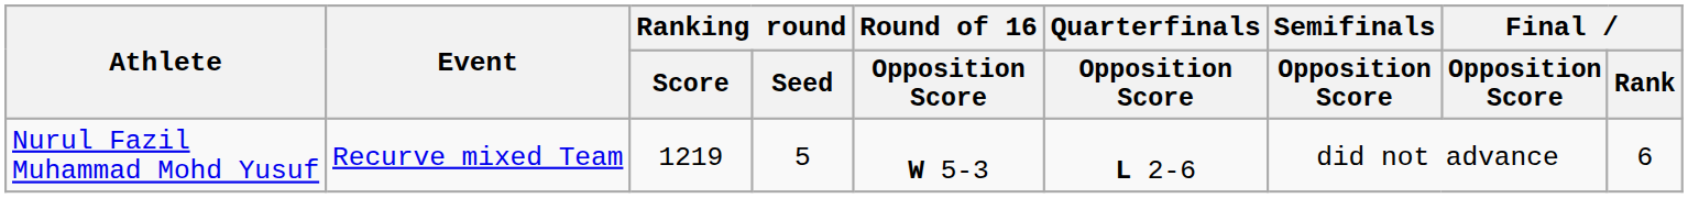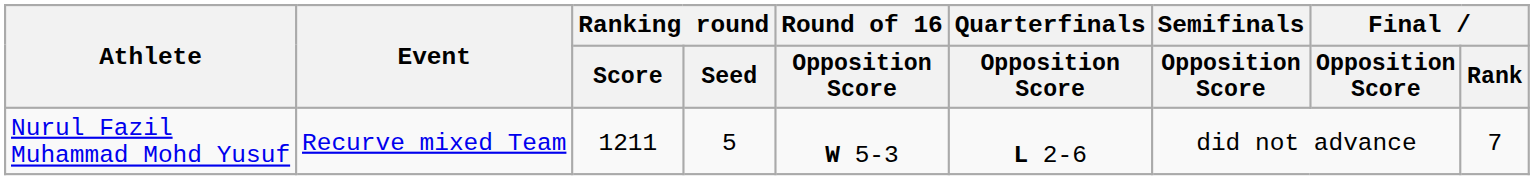 <table class=wikitable style=font-size:88%;text-align:center>
 <tr>
 <th rowspan=2>Athlete</th>
 <th rowspan=2>Event</th>
 <th colspan=2>Ranking round</th>
 <th>Round of 16</th>
 <th>Quarterfinals</th>
 <th>Semifinals</th>
 <th colspan=2>Final / </th>
 </tr>
 <tr style=font-size:95%>
 <th>Score</th>
 <th>Seed</th>
 <th>Opposition<br>Score</th>
 <th>Opposition<br>Score</th>
 <th>Opposition<br>Score</th>
 <th>Opposition<br>Score</th>
 <th>Rank</th>
 </tr>
 <tr>
 <td align=left><a href='#'>Nurul Fazil</a><br><a href='#'>Muhammad Mohd Yusuf</a></td>
 <td align=left rowspan=3><a href='#'>Recurve mixed Team</a></td>
-<td>1219</td>
+<td>1211</td>
 <td>5</td>
 <td><br><strong>W</strong> 5-3</td>
 <td><br><strong>L</strong> 2-6</td>
 <td colspan="2">did not advance</td>
-<td>6</td>
+<td>7</td>
 </tr>
 </table>
